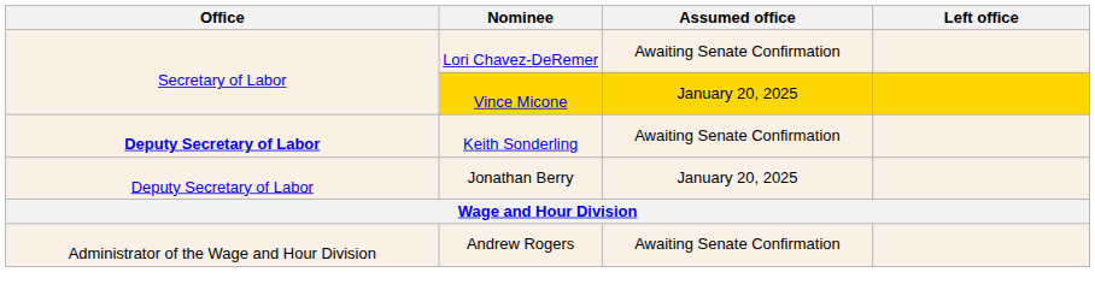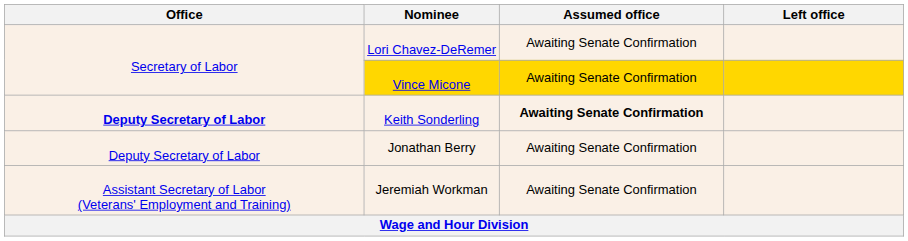 <table class="wikitable sortable" style="text-align:center">
 <tr>
 <th style="width:40%;">Office</th>
 <th style="width:15%;">Nominee</th>
 <th style="width:25%;" data-sort-="" type="date">Assumed office</th>
 <th style="width:20%;" data-sort-="" type="date">Left office</th>
 </tr>
 <tr style="background:linen">
 <td rowspan="2"><br><a href='#'>Secretary of Labor</a></td>
 <td><br><a href='#'>Lori Chavez-DeRemer</a></td>
 <td>Awaiting Senate Confirmation</td>
 <td></td>
 </tr>
 <tr style="background:gold">
 <td><br><a href='#'>Vince Micone</a></td>
-<td>January 20, 2025</td>
+<td>Awaiting Senate Confirmation</td>
 <td></td>
 </tr>
 <tr style="background:linen">
 <td><strong><br><a href='#'>Deputy Secretary of Labor</a></strong></td>
 <td><br><a href='#'>Keith Sonderling</a></td>
-<td>Awaiting Senate Confirmation</td>
+<td><strong>Awaiting Senate Confirmation</strong></td>
 <td></td>
 </tr>
 <tr style="background:linen">
 <td><br><a href='#'>Deputy Secretary of Labor</a></td>
 <td>Jonathan Berry</td>
-<td>January 20, 2025</td>
+<td>Awaiting Senate Confirmation</td>
+<td></td>
+</tr>
+<tr style="background:linen">
+<td><br><a href='#'>Assistant Secretary of Labor<br>(Veterans' Employment and Training)</a></td>
+<td>Jeremiah Workman</td>
+<td>Awaiting Senate Confirmation</td>
 <td></td>
 </tr>
 <tr>
 <th colspan="4"><a href='#'>Wage and Hour Division</a></th>
 </tr>
-<tr style="background:linen">
-<td><br>Administrator of the Wage and Hour Division</td>
-<td>Andrew Rogers</td>
-<td>Awaiting Senate Confirmation</td>
-<td></td>
-</tr>
 </table>
